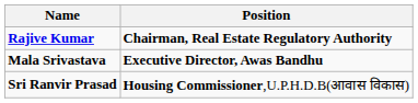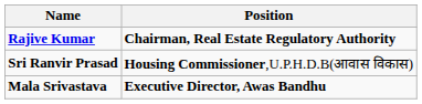 <table class="wikitable">
 <tr>
 <th><strong>Name</strong></th>
 <th><strong>Position</strong></th>
 </tr>
 <tr>
 <td><strong><a href='#'>Rajive Kumar</a></strong></td>
 <td><strong>Chairman, Real Estate Regulatory Authority </strong></td>
 </tr>
 <tr>
+<td><strong>Sri Ranvir Prasad</strong></td>
+<td><strong>Housing Commissioner</strong>,U.P.H.D.B(आवास विकास)</td>
+</tr>
+<tr>
 <td><strong>Mala Srivastava</strong></td>
 <td><strong>Executive Director, Awas Bandhu </strong></td>
 </tr>
-<tr>
-<td><strong>Sri Ranvir Prasad</strong></td>
-<td><strong>Housing Commissioner</strong>,U.P.H.D.B(आवास विकास)</td>
-</tr>
 </table>
